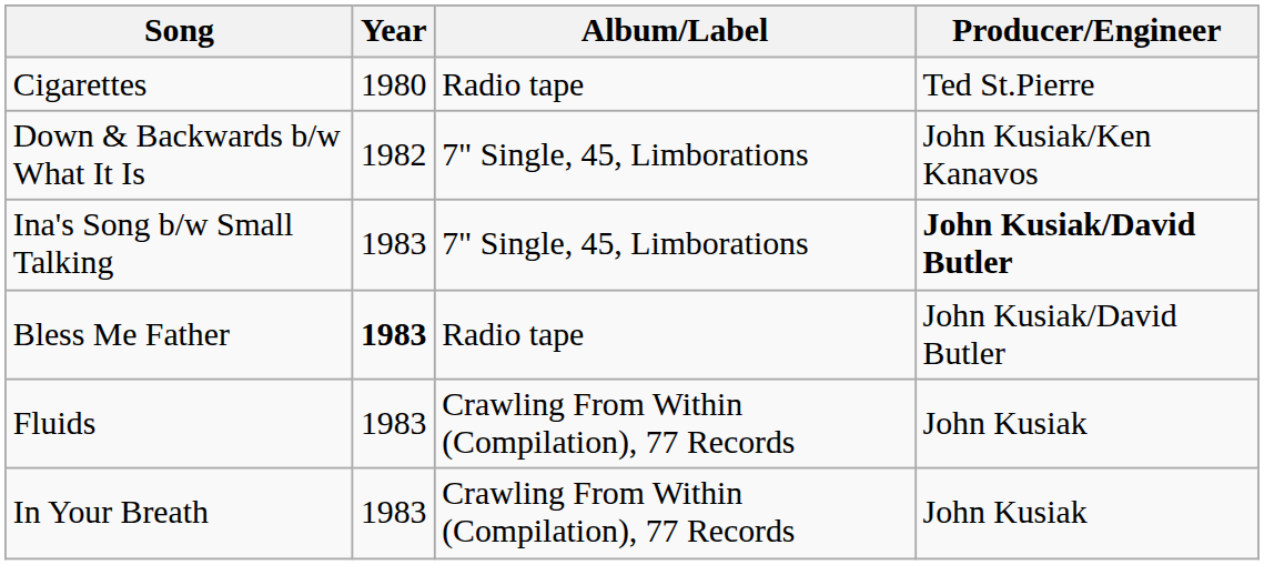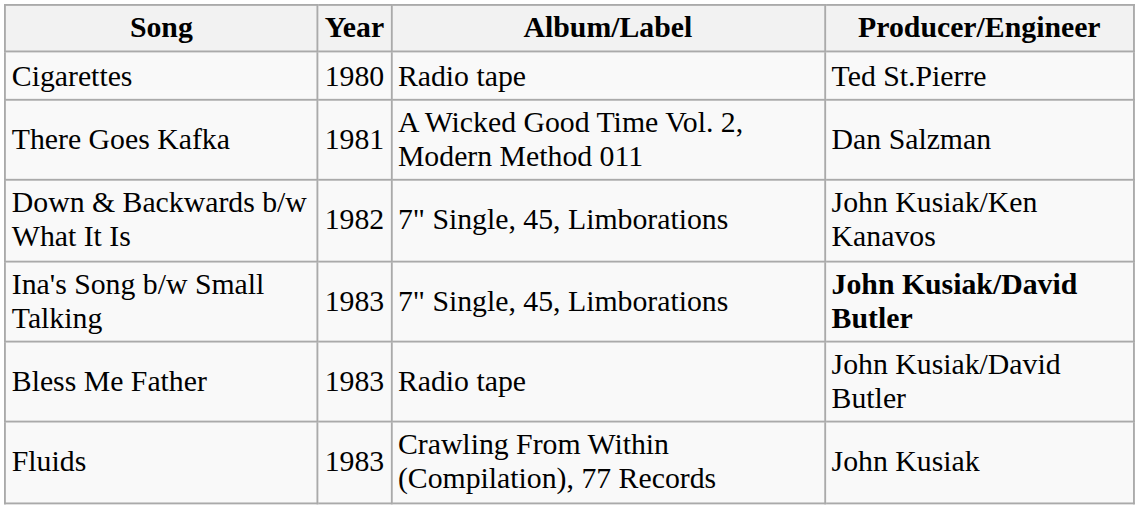 <table class="wikitable">
 <tr>
 <th>Song</th>
 <th>Year</th>
 <th>Album/Label</th>
 <th>Producer/Engineer</th>
 </tr>
 <tr>
 <td>Cigarettes</td>
 <td>1980</td>
 <td>Radio tape</td>
 <td>Ted St.Pierre</td>
+</tr>
+<tr>
+<td>There Goes Kafka</td>
+<td>1981</td>
+<td>A Wicked Good Time Vol. 2, Modern Method 011</td>
+<td>Dan Salzman</td>
 </tr>
 <tr>
 <td>Down & Backwards b/w What It Is</td>
 <td>1982</td>
 <td>7" Single, 45, Limborations</td>
 <td>John Kusiak/Ken Kanavos</td>
 </tr>
 <tr>
 <td>Ina's Song b/w Small Talking</td>
 <td>1983</td>
 <td>7" Single, 45, Limborations</td>
 <td><strong>John Kusiak/David Butler</strong></td>
 </tr>
 <tr>
 <td>Bless Me Father</td>
-<td><strong>1983</strong></td>
+<td>1983</td>
 <td>Radio tape</td>
 <td>John Kusiak/David Butler</td>
 </tr>
 <tr>
 <td>Fluids</td>
 <td>1983</td>
 <td>Crawling From Within (Compilation), 77 Records</td>
 <td>John Kusiak</td>
 </tr>
-<tr>
-<td>In Your Breath</td>
-<td>1983</td>
-<td>Crawling From Within (Compilation), 77 Records</td>
-<td>John Kusiak</td>
-</tr>
 </table>
